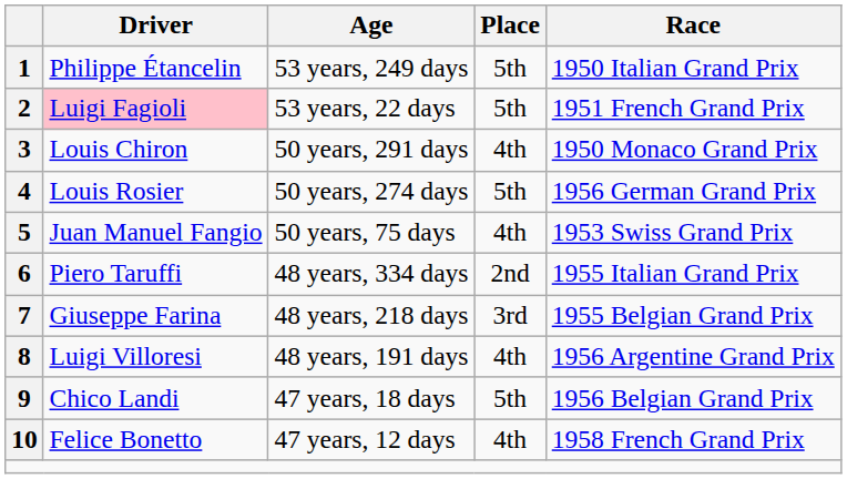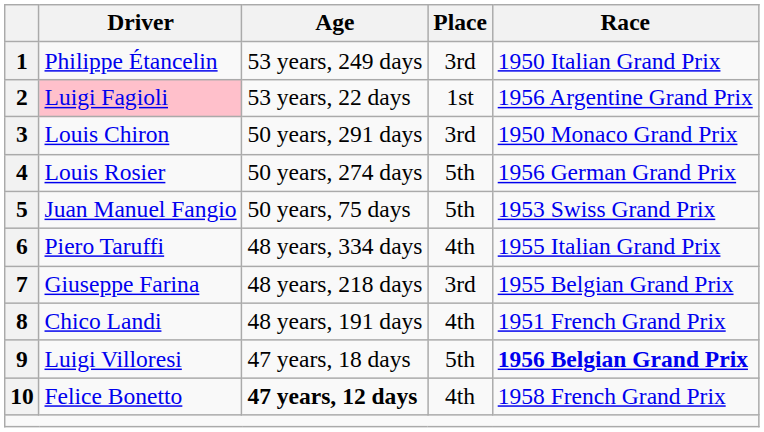 <table class="wikitable">
 <tr>
 <th></th>
 <th>Driver</th>
 <th>Age</th>
 <th>Place</th>
 <th>Race</th>
 </tr>
 <tr>
 <th>1</th>
 <td> <a href='#'>Philippe Étancelin</a></td>
 <td>53 years, 249 days</td>
-<td align=center>5th</td>
+<td align=center>3rd</td>
 <td><a href='#'>1950 Italian Grand Prix</a></td>
 </tr>
 <tr>
 <th>2</th>
 <td style="background: pink;"> <a href='#'>Luigi Fagioli</a></td>
 <td>53 years, 22 days</td>
-<td align=center>5th</td>
-<td><a href='#'>1951 French Grand Prix</a></td>
+<td align=center>1st</td>
+<td><a href='#'>1956 Argentine Grand Prix</a></td>
 </tr>
 <tr>
 <th>3</th>
 <td> <a href='#'>Louis Chiron</a></td>
 <td>50 years, 291 days</td>
-<td align=center>4th</td>
+<td align=center>3rd</td>
 <td><a href='#'>1950 Monaco Grand Prix</a></td>
 </tr>
 <tr>
 <th>4</th>
 <td> <a href='#'>Louis Rosier</a></td>
 <td>50 years, 274 days</td>
 <td align=center>5th</td>
 <td><a href='#'>1956 German Grand Prix</a></td>
 </tr>
 <tr>
 <th>5</th>
 <td> <a href='#'>Juan Manuel Fangio</a></td>
 <td>50 years, 75 days</td>
-<td align=center>4th</td>
+<td align=center>5th</td>
 <td><a href='#'>1953 Swiss Grand Prix</a></td>
 </tr>
 <tr>
 <th>6</th>
 <td> <a href='#'>Piero Taruffi</a></td>
 <td>48 years, 334 days</td>
-<td align=center>2nd</td>
+<td align=center>4th</td>
 <td><a href='#'>1955 Italian Grand Prix</a></td>
 </tr>
 <tr>
 <th>7</th>
 <td> <a href='#'>Giuseppe Farina</a></td>
 <td>48 years, 218 days</td>
 <td align=center>3rd</td>
 <td><a href='#'>1955 Belgian Grand Prix</a></td>
 </tr>
 <tr>
 <th>8</th>
-<td> <a href='#'>Luigi Villoresi</a></td>
+<td> <a href='#'>Chico Landi</a></td>
 <td>48 years, 191 days</td>
 <td align=center>4th</td>
-<td><a href='#'>1956 Argentine Grand Prix</a></td>
+<td><a href='#'>1951 French Grand Prix</a></td>
 </tr>
 <tr>
 <th>9</th>
-<td> <a href='#'>Chico Landi</a></td>
+<td> <a href='#'>Luigi Villoresi</a></td>
 <td>47 years, 18 days</td>
 <td align=center>5th</td>
-<td><a href='#'>1956 Belgian Grand Prix</a></td>
+<td><strong><a href='#'>1956 Belgian Grand Prix</a></strong></td>
 </tr>
 <tr>
 <th>10</th>
 <td> <a href='#'>Felice Bonetto</a></td>
-<td>47 years, 12 days</td>
+<td><strong>47 years, 12 days</strong></td>
 <td align=center>4th</td>
 <td><a href='#'>1958 French Grand Prix</a></td>
 </tr>
 <tr align=center>
 <td colspan=5></td>
 </tr>
 </table>
